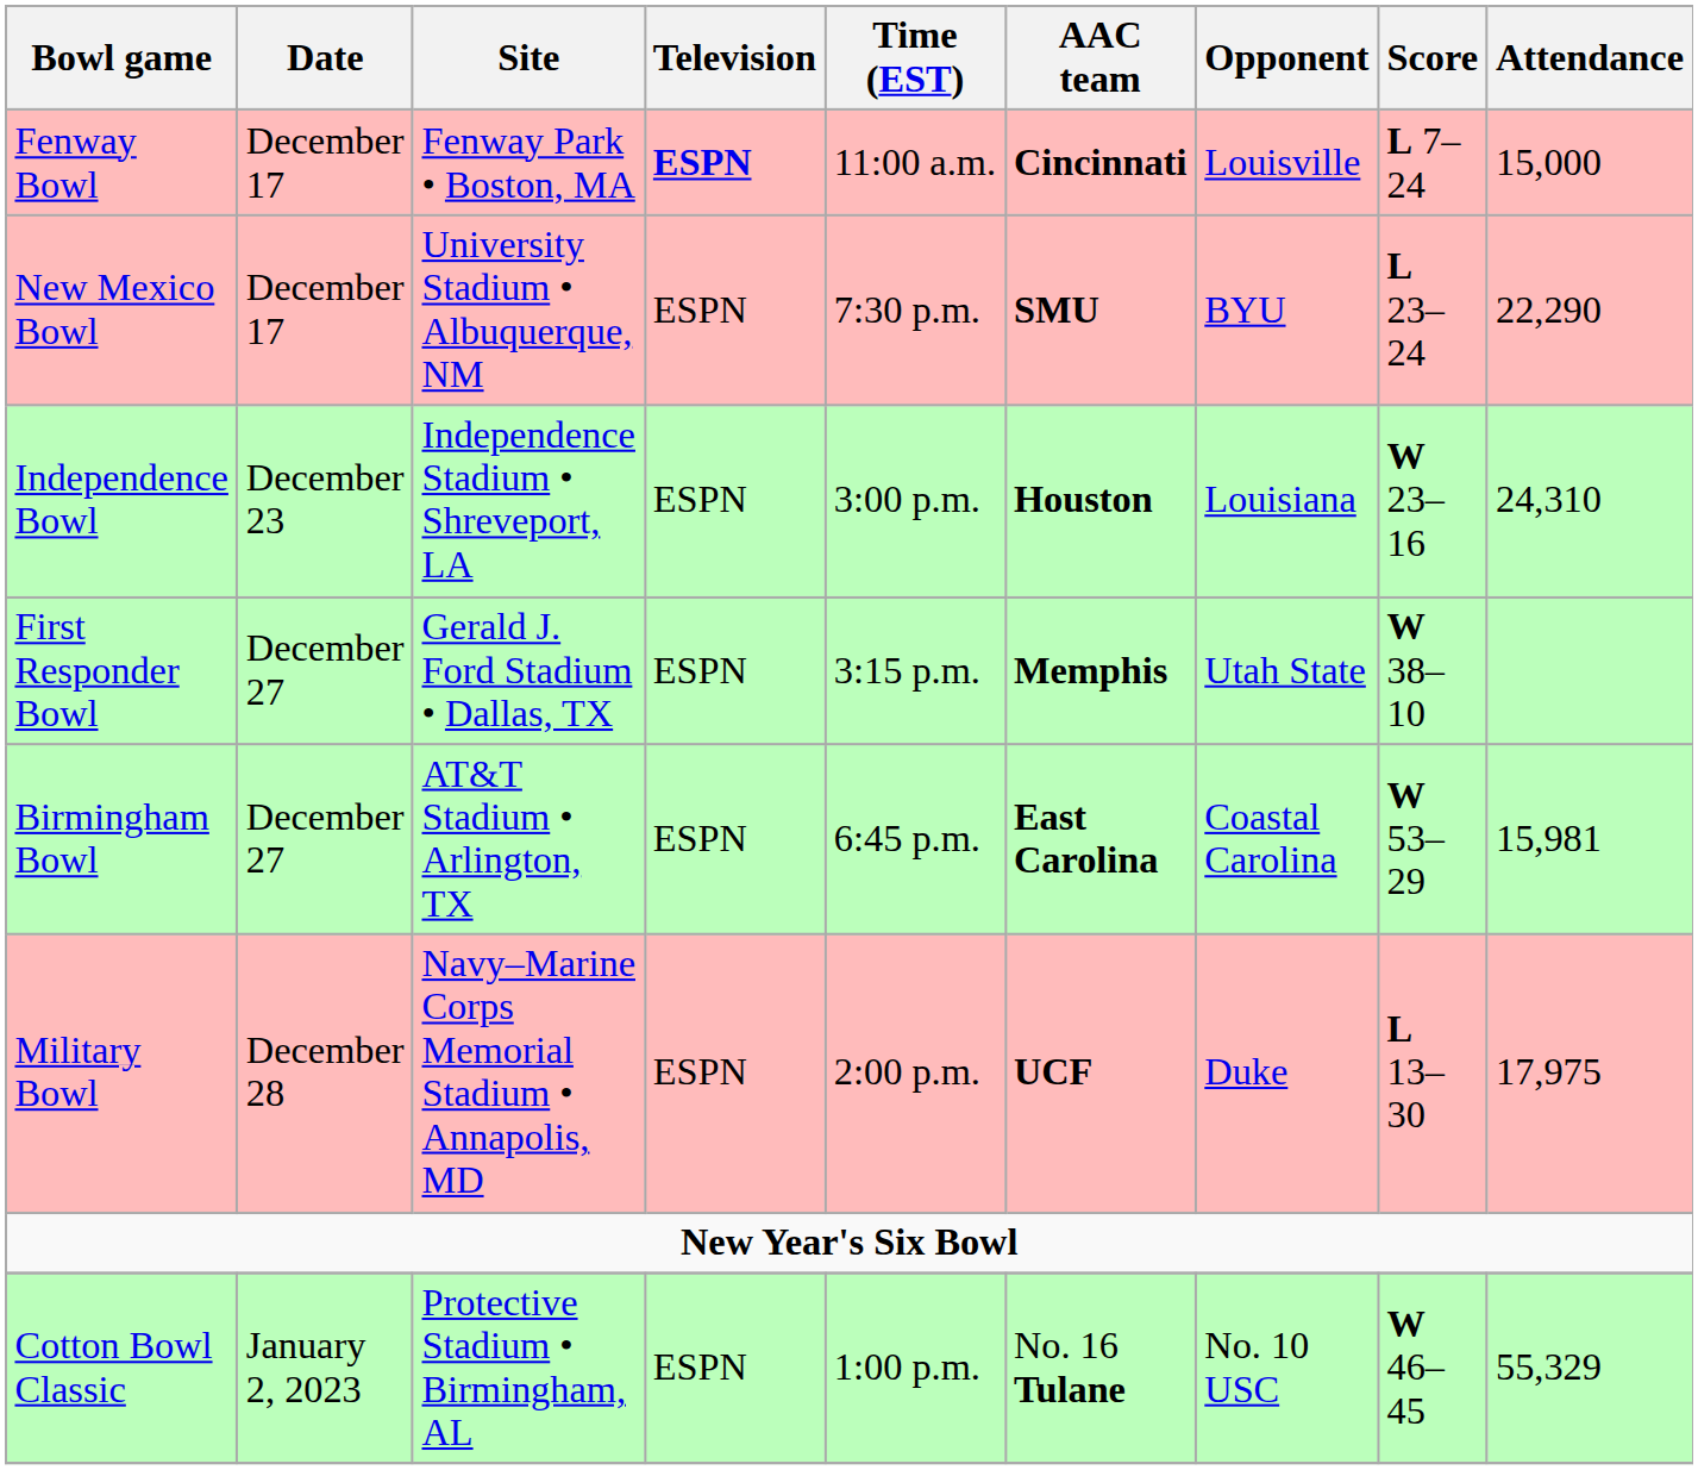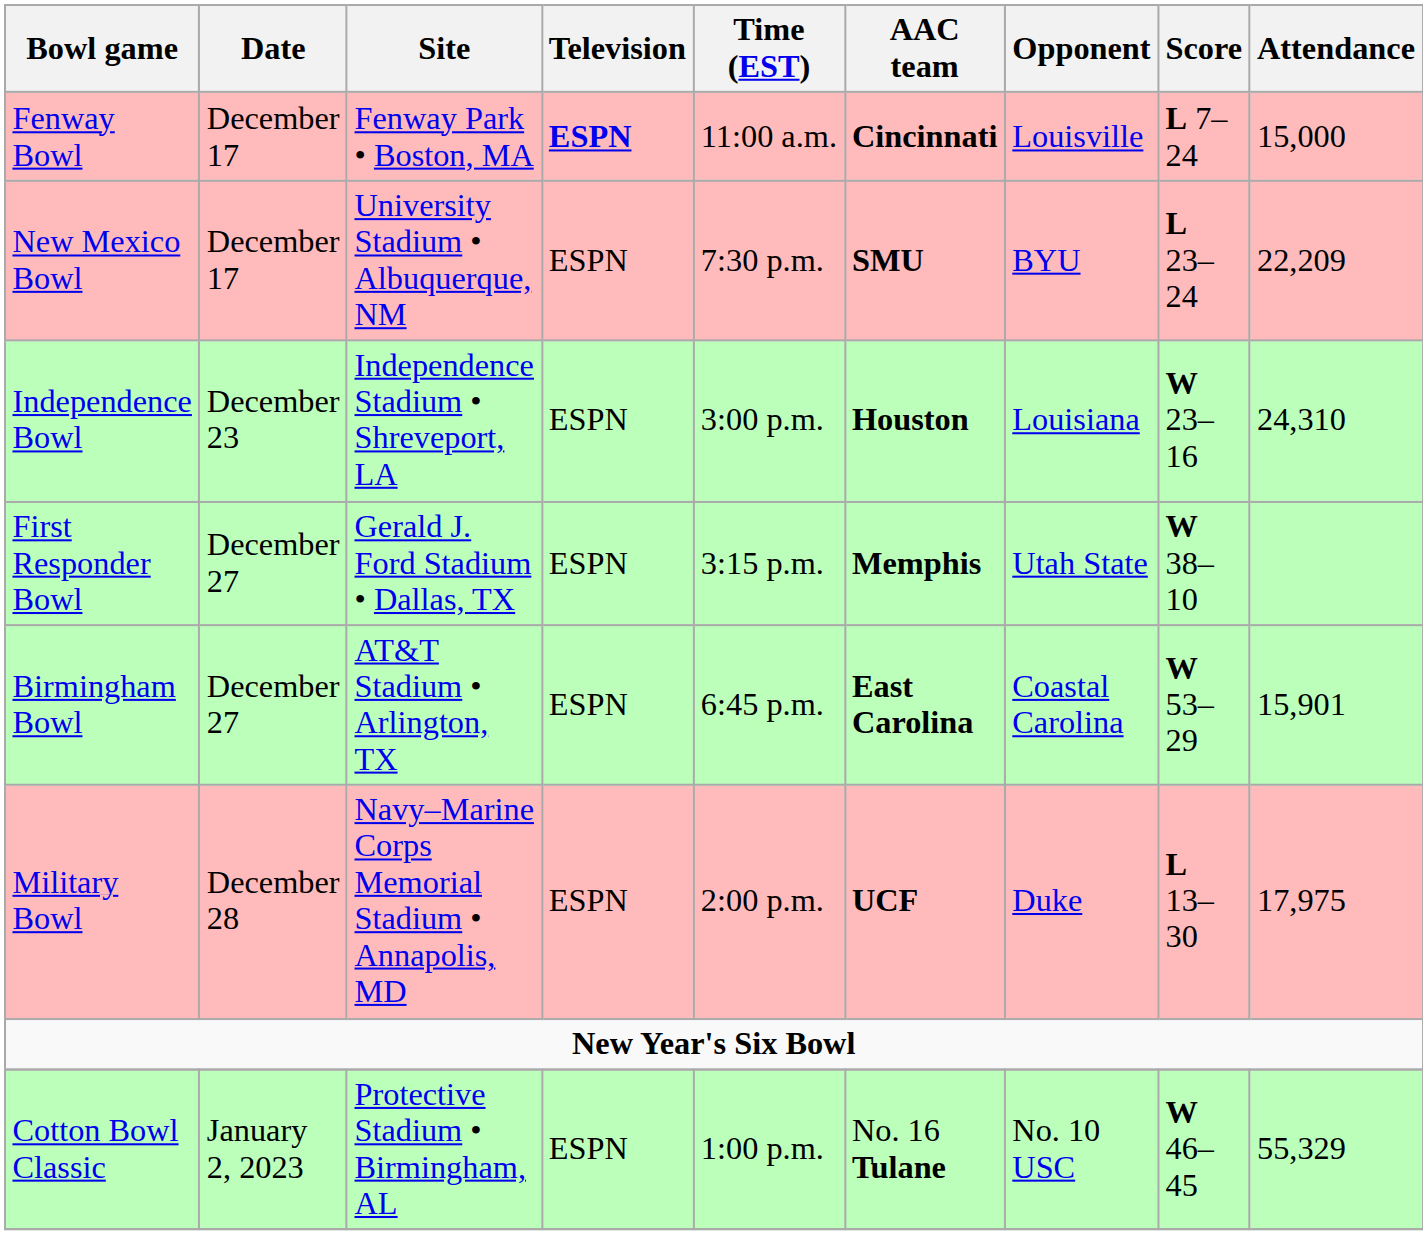 <table class="wikitable">
 <tr>
 <th>Bowl game</th>
 <th>Date</th>
 <th>Site</th>
 <th>Television</th>
 <th>Time (<a href='#'>EST</a>)</th>
 <th>AAC team</th>
 <th>Opponent</th>
 <th>Score</th>
 <th>Attendance</th>
 </tr>
 <tr style="background:#fbb;">
 <td><a href='#'>Fenway Bowl</a></td>
 <td>December 17</td>
 <td><a href='#'>Fenway Park</a> • <a href='#'>Boston, MA</a></td>
 <td><strong><a href='#'>ESPN</a></strong></td>
 <td>11:00 a.m.</td>
 <td><strong>Cincinnati</strong></td>
 <td><a href='#'>Louisville</a></td>
 <td><strong>L</strong> 7–24</td>
 <td>15,000</td>
 </tr>
 <tr style="background:#fbb;">
 <td><a href='#'>New Mexico Bowl</a></td>
 <td>December 17</td>
 <td><a href='#'>University Stadium</a> • <a href='#'>Albuquerque, NM</a></td>
 <td>ESPN</td>
 <td>7:30 p.m.</td>
 <td><strong>SMU</strong></td>
 <td><a href='#'>BYU</a></td>
 <td><strong>L</strong> 23–24</td>
-<td>22,290</td>
+<td>22,209</td>
 </tr>
 <tr style="background:#bfb;">
 <td><a href='#'>Independence Bowl</a></td>
 <td>December 23</td>
 <td><a href='#'>Independence Stadium</a> • <a href='#'>Shreveport, LA</a></td>
 <td>ESPN</td>
 <td>3:00 p.m.</td>
 <td><strong>Houston</strong></td>
 <td><a href='#'>Louisiana</a></td>
 <td><strong>W</strong> 23–16</td>
 <td>24,310</td>
 </tr>
 <tr style="background:#bfb;">
 <td><a href='#'>First Responder Bowl</a></td>
 <td>December 27</td>
 <td><a href='#'>Gerald J. Ford Stadium</a> • <a href='#'>Dallas, TX</a></td>
 <td>ESPN</td>
 <td>3:15 p.m.</td>
 <td><strong>Memphis</strong></td>
 <td><a href='#'>Utah State</a></td>
 <td><strong>W</strong> 38–10</td>
 <td></td>
 </tr>
 <tr style="background:#bfb;">
 <td><a href='#'>Birmingham Bowl</a></td>
 <td>December 27</td>
 <td><a href='#'>AT&T Stadium</a> • <a href='#'>Arlington, TX</a></td>
 <td>ESPN</td>
 <td>6:45 p.m.</td>
 <td><strong>East Carolina</strong></td>
 <td><a href='#'>Coastal Carolina</a></td>
 <td><strong>W</strong> 53–29</td>
-<td>15,981</td>
+<td>15,901</td>
 </tr>
 <tr style="background:#fbb;">
 <td><a href='#'>Military Bowl</a></td>
 <td>December 28</td>
 <td><a href='#'>Navy–Marine Corps Memorial Stadium</a> • <a href='#'>Annapolis, MD</a></td>
 <td>ESPN</td>
 <td>2:00 p.m.</td>
 <td><strong>UCF</strong></td>
 <td><a href='#'>Duke</a></td>
 <td><strong>L</strong> 13–30</td>
 <td>17,975</td>
 </tr>
 <tr>
 <td colspan="9" style="text-align:center;"><strong>New Year's Six Bowl</strong></td>
 </tr>
 <tr>
 </tr>
 <tr style="background:#bfb;">
 <td><a href='#'>Cotton Bowl Classic</a></td>
 <td>January 2, 2023</td>
 <td><a href='#'>Protective Stadium</a> • <a href='#'>Birmingham, AL</a></td>
 <td>ESPN</td>
 <td>1:00 p.m.</td>
 <td>No. 16 <strong>Tulane</strong></td>
 <td>No. 10 <a href='#'>USC</a></td>
 <td><strong>W</strong> 46–45</td>
 <td>55,329</td>
 </tr>
 <tr>
 </tr>
 </table>
